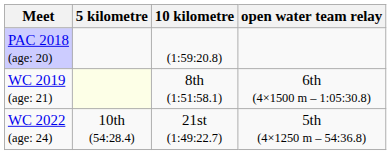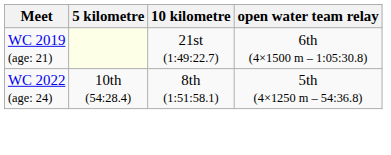 <table class="sortable wikitable">
 <tr>
 <th>Meet</th>
 <th class="unsortable">5 kilometre</th>
 <th class="unsortable">10 kilometre</th>
 <th class="unsortable">open water team relay</th>
 </tr>
 <tr>
-<td style="background:#ccccff"><a href='#'>PAC 2018</a><br><small>(age: 20)</small></td>
-<td></td>
-<td align="center"><br><small>(1:59:20.8)</small></td>
-<td></td>
-</tr>
-<tr>
 <td><a href='#'>WC 2019</a><br><small>(age: 21)</small></td>
 <td style="background:#fdffe7"></td>
-<td align="center">8th<br><small>(1:51:58.1)</small></td>
+<td align="center">21st<br><small>(1:49:22.7)</small></td>
 <td align="center">6th<br><small>(4×1500 m – 1:05:30.8)</small></td>
 </tr>
 <tr>
 <td><a href='#'>WC 2022</a><br><small>(age: 24)</small></td>
 <td align="center">10th<br><small>(54:28.4)</small></td>
-<td align="center">21st<br><small>(1:49:22.7)</small></td>
+<td align="center">8th<br><small>(1:51:58.1)</small></td>
 <td align="center">5th<br><small>(4×1250 m – 54:36.8)</small></td>
 </tr>
 </table>
